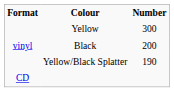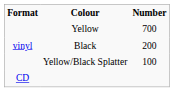 <table class= border="2" cellpadding="4" cellspacing="0" style="text-align:center; margin: 1em 1em 1em 0; background: #f9f9f9; border:1px #aaa solid; border-collapse: collapse; font-size: 95%;">
 <tr>
 <th>Format</th>
 <th>Colour</th>
 <th>Number</th>
 </tr>
 <tr>
 <td rowspan="3"><a href='#'>vinyl</a></td>
 <td>Yellow</td>
-<td>300</td>
+<td>700</td>
 </tr>
 <tr>
 <td>Black</td>
 <td>200</td>
 </tr>
 <tr>
 <td>Yellow/Black Splatter</td>
-<td>190</td>
+<td>100</td>
 </tr>
 <tr>
 <td><a href='#'>CD</a></td>
 <td></td>
 <td></td>
 </tr>
 </table>
